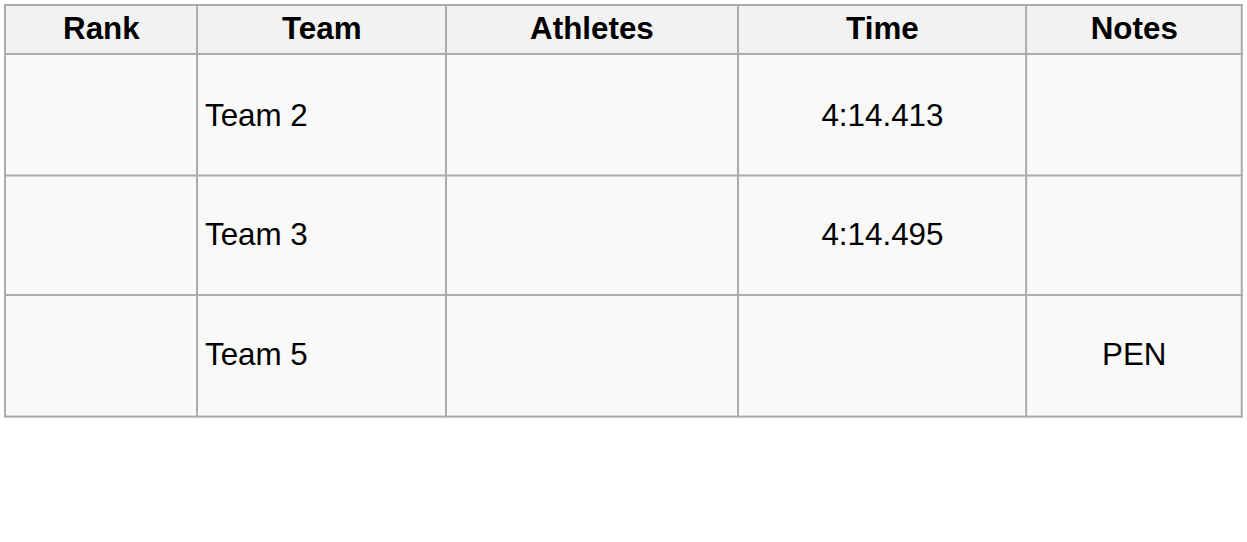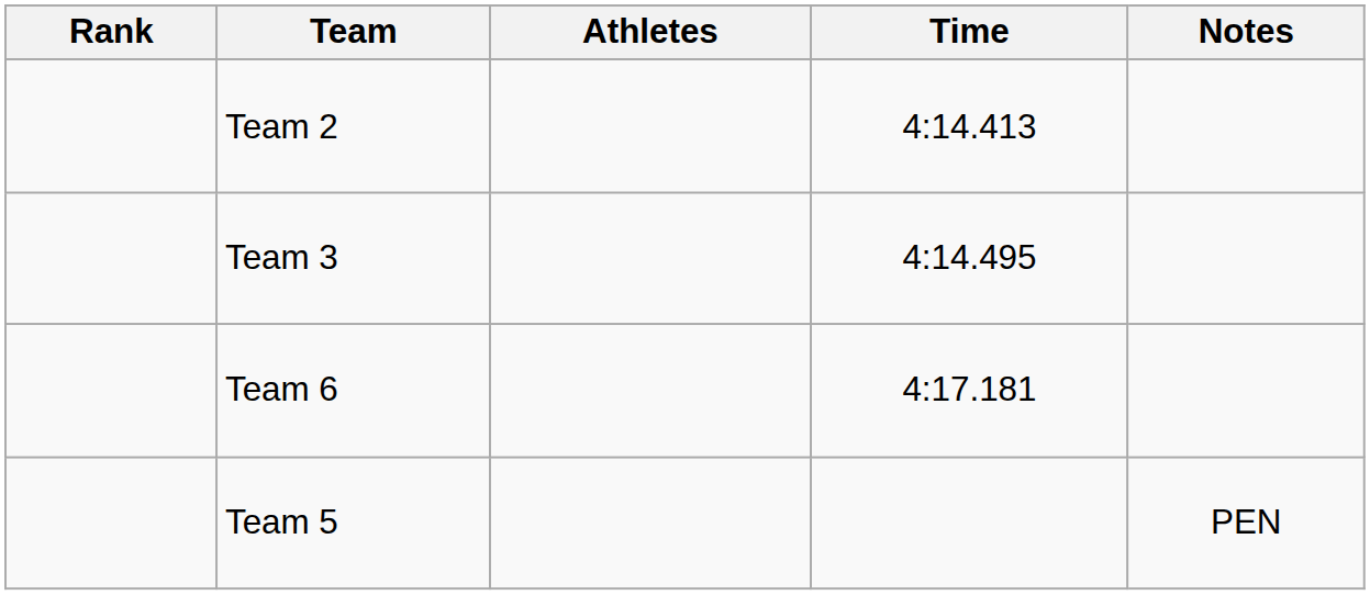 <table class="wikitable sortable" style="text-align:center" width=50%>
 <tr>
 <th>Rank</th>
 <th>Team</th>
 <th>Athletes</th>
 <th>Time</th>
 <th>Notes</th>
 </tr>
 <tr>
 <td></td>
 <td align=left>Team 2</td>
 <td align=left><br><br><br></td>
 <td>4:14.413</td>
 <td></td>
 </tr>
 <tr>
 <td></td>
 <td align=left>Team 3</td>
 <td align=left><br> <br> <br></td>
 <td>4:14.495</td>
 <td></td>
 </tr>
 <tr>
 <td></td>
+<td align=left>Team 6</td>
+<td align=left><br><br><br></td>
+<td>4:17.181</td>
+<td></td>
+</tr>
+<tr>
+<td></td>
 <td align=left>Team 5</td>
 <td align=left><br><br><br></td>
 <td></td>
 <td>PEN</td>
 </tr>
 </table>
